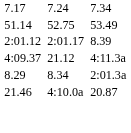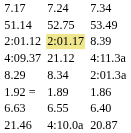 <table>
 <tr>
 <td></td>
 <td></td>
 <td>7.17</td>
 <td></td>
 <td>7.24</td>
 <td></td>
 <td>7.34</td>
 </tr>
 <tr>
 <td></td>
 <td></td>
 <td>51.14 </td>
 <td></td>
 <td>52.75</td>
 <td></td>
 <td>53.49</td>
 </tr>
 <tr>
 <td></td>
 <td></td>
 <td>2:01.12 </td>
 <td></td>
-<td>2:01.17</td>
+<td style="background: khaki;">2:01.17</td>
 <td></td>
 <td>8.39</td>
 </tr>
 <tr>
 <td></td>
 <td></td>
 <td>4:09.37 </td>
 <td></td>
 <td>21.12</td>
 <td></td>
 <td>4:11.3a</td>
 </tr>
 <tr>
 <td></td>
 <td></td>
 <td>8.29</td>
 <td></td>
 <td>8.34</td>
 <td></td>
 <td>2:01.3a</td>
 </tr>
 <tr>
 <td></td>
 <td></td>
+<td>1.92 =</td>
+<td></td>
+<td>1.89</td>
+<td></td>
+<td>1.86</td>
+</tr>
+<tr>
+<td></td>
+<td></td>
+<td>6.63</td>
+<td></td>
+<td>6.55</td>
+<td></td>
+<td>6.40</td>
+</tr>
+<tr>
+<td></td>
+<td></td>
 <td>21.46 </td>
 <td></td>
 <td>4:10.0a</td>
 <td></td>
 <td>20.87</td>
 </tr>
 </table>
